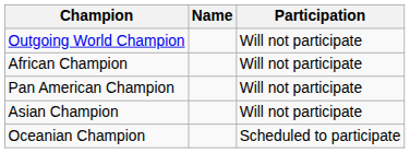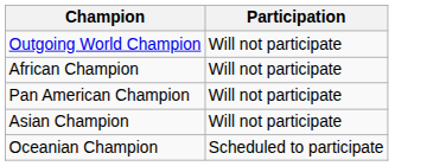 <table class="wikitable">
 <tr>
 <th>Champion</th>
-<th>Name</th>
 <th>Participation</th>
 </tr>
 <tr>
 <td><a href='#'>Outgoing World Champion</a></td>
-<td></td>
 <td>Will not participate</td>
 </tr>
 <tr>
 <td>African Champion</td>
-<td></td>
 <td>Will not participate</td>
 </tr>
 <tr>
 <td>Pan American Champion</td>
-<td></td>
 <td>Will not participate</td>
 </tr>
 <tr>
 <td>Asian Champion</td>
-<td></td>
 <td>Will not participate</td>
 </tr>
 <tr>
 <td>Oceanian Champion</td>
-<td></td>
 <td>Scheduled to participate</td>
 </tr>
 </table>
